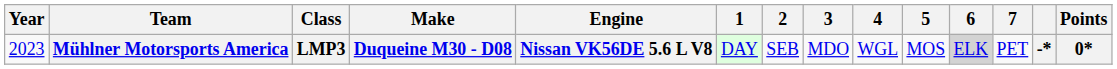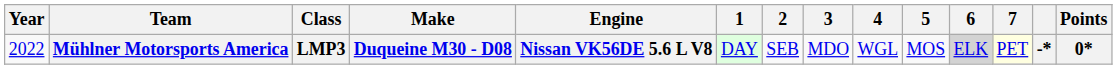 <table class="wikitable" style="text-align:center; font-size:90%">
 <tr>
 <th>Year</th>
 <th>Team</th>
 <th>Class</th>
 <th>Make</th>
 <th>Engine</th>
 <th>1</th>
 <th>2</th>
 <th>3</th>
 <th>4</th>
 <th>5</th>
 <th>6</th>
 <th>7</th>
 <th></th>
 <th>Points</th>
 </tr>
 <tr>
-<td><a href='#'>2023</a></td>
+<td><a href='#'>2022</a></td>
 <th><a href='#'>Mühlner Motorsports America</a></th>
 <th>LMP3</th>
 <th><a href='#'>Duqueine M30 - D08</a></th>
 <th><a href='#'>Nissan VK56DE</a> 5.6 L V8</th>
 <td style="background:#DFFFDF;"><a href='#'>DAY</a><br></td>
 <td><a href='#'>SEB</a></td>
 <td><a href='#'>MDO</a></td>
 <td><a href='#'>WGL</a></td>
 <td><a href='#'>MOS</a></td>
 <td style="background: lightgrey;"><a href='#'>ELK</a></td>
-<td><a href='#'>PET</a></td>
+<td style="background: lightyellow;"><a href='#'>PET</a></td>
 <th>-*</th>
 <th>0*</th>
 </tr>
 </table>
